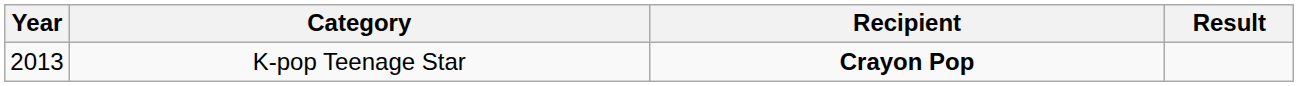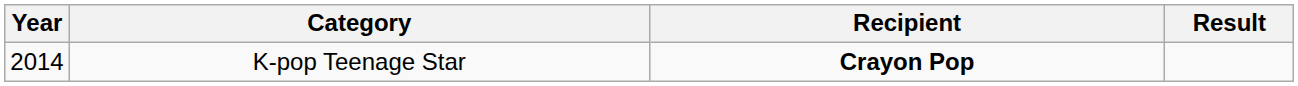 <table class="wikitable" style="text-align:center">
 <tr>
 <th width="5%">Year</th>
 <th width="45%">Category</th>
 <th width="40%">Recipient</th>
 <th width="10%">Result</th>
 </tr>
 <tr>
-<td>2013</td>
+<td>2014</td>
 <td>K-pop Teenage Star</td>
 <td><strong>Crayon Pop</strong></td>
 <td></td>
 </tr>
 </table>
